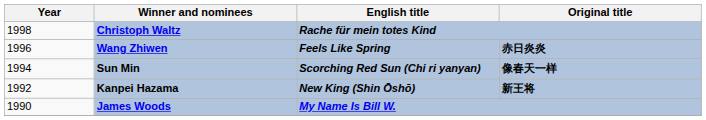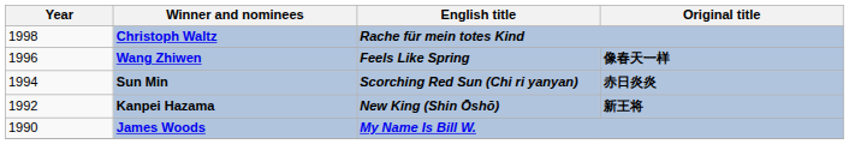 <table class="wikitable" width="80%">
 <tr>
 <th width="8%"><strong>Year</strong></th>
 <th width="18%"><strong>Winner and nominees</strong></th>
 <th width="18%"><strong>English title</strong></th>
 <th width="18%"><strong>Original title</strong></th>
 </tr>
 <tr>
 <td rowspan=1>1998</td>
 <td style="background:#B0C4DE;"><strong><a href='#'>Christoph Waltz</a></strong></td>
 <td colspan=2 style="background:#B0C4DE;"><strong><em>Rache für mein totes Kind	</em></strong></td>
 </tr>
 <tr>
 <td rowspan=1>1996</td>
 <td style="background:#B0C4DE;"><strong><a href='#'>Wang Zhiwen</a></strong></td>
 <td style="background:#B0C4DE;"><strong><em>Feels Like Spring</em></strong></td>
-<td style="background:#B0C4DE;"><strong>赤日炎炎</strong></td>
+<td style="background:#B0C4DE;"><strong>像春天一样</strong></td>
 </tr>
 <tr>
 <td rowspan=1>1994</td>
 <td style="background:#B0C4DE;"><strong>Sun Min </strong></td>
 <td style="background:#B0C4DE;"><strong><em>Scorching Red Sun (Chi ri yanyan)</em></strong></td>
-<td style="background:#B0C4DE;"><strong>像春天一样</strong></td>
+<td style="background:#B0C4DE;"><strong>赤日炎炎</strong></td>
 </tr>
 <tr>
 <td rowspan=1>1992</td>
 <td style="background:#B0C4DE;"><strong>Kanpei Hazama</strong></td>
 <td style="background:#B0C4DE;"><strong><em>New King (Shin Ōshō)</em></strong></td>
 <td style="background:#B0C4DE;"><strong>新王将</strong></td>
 </tr>
 <tr>
 <td rowspan=1>1990</td>
 <td style="background:#B0C4DE;"><strong><a href='#'>James Woods</a></strong></td>
 <td colspan=2 style="background:#B0C4DE;"><strong><em><a href='#'>My Name Is Bill W.</a></em></strong></td>
 </tr>
 <tr>
 </tr>
 </table>
